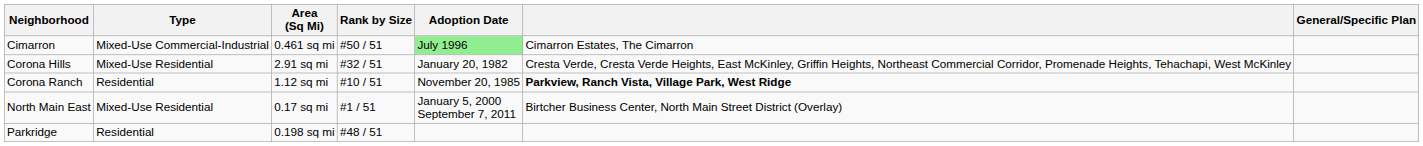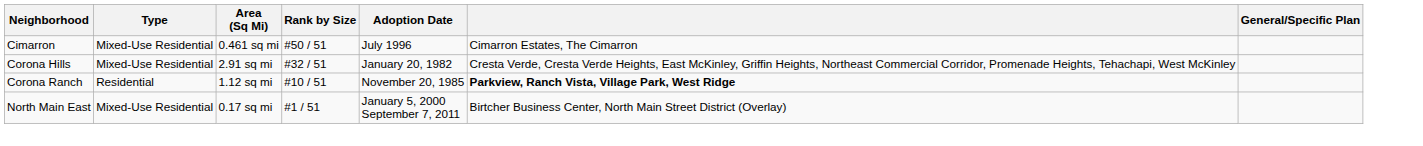 <table class="wikitable">
 <tr>
 <th>Neighborhood</th>
 <th>Type</th>
 <th>Area<br>(Sq Mi)</th>
 <th>Rank by Size</th>
 <th>Adoption Date</th>
 <th></th>
 <th>General/Specific Plan</th>
 </tr>
 <tr>
 <td>Cimarron</td>
-<td>Mixed-Use Commercial-Industrial</td>
+<td>Mixed-Use Residential</td>
 <td>0.461 sq mi</td>
 <td>#50 / 51</td>
-<td style="background: lightgreen;">July 1996</td>
+<td>July 1996</td>
 <td>Cimarron Estates, The Cimarron</td>
 <td></td>
 </tr>
 <tr>
 <td>Corona Hills</td>
 <td>Mixed-Use Residential</td>
 <td>2.91 sq mi</td>
 <td>#32 / 51</td>
 <td>January 20, 1982</td>
 <td>Cresta Verde, Cresta Verde Heights, East McKinley, Griffin Heights, Northeast Commercial Corridor, Promenade Heights, Tehachapi, West McKinley</td>
 <td></td>
 </tr>
 <tr>
 <td>Corona Ranch</td>
 <td>Residential</td>
 <td>1.12 sq mi</td>
 <td>#10 / 51</td>
 <td>November 20, 1985</td>
 <td><strong>Parkview, Ranch Vista, Village Park, West Ridge</strong></td>
 <td></td>
 </tr>
 <tr>
 <td>North Main East</td>
 <td>Mixed-Use Residential</td>
 <td>0.17 sq mi</td>
 <td>#1 / 51</td>
 <td>January 5, 2000<br>September 7, 2011</td>
 <td>Birtcher Business Center, North Main Street District (Overlay)</td>
 <td><br></td>
 </tr>
-<tr>
-<td>Parkridge</td>
-<td>Residential</td>
-<td>0.198 sq mi</td>
-<td>#48 / 51</td>
-<td></td>
-<td></td>
-<td></td>
-</tr>
 </table>
